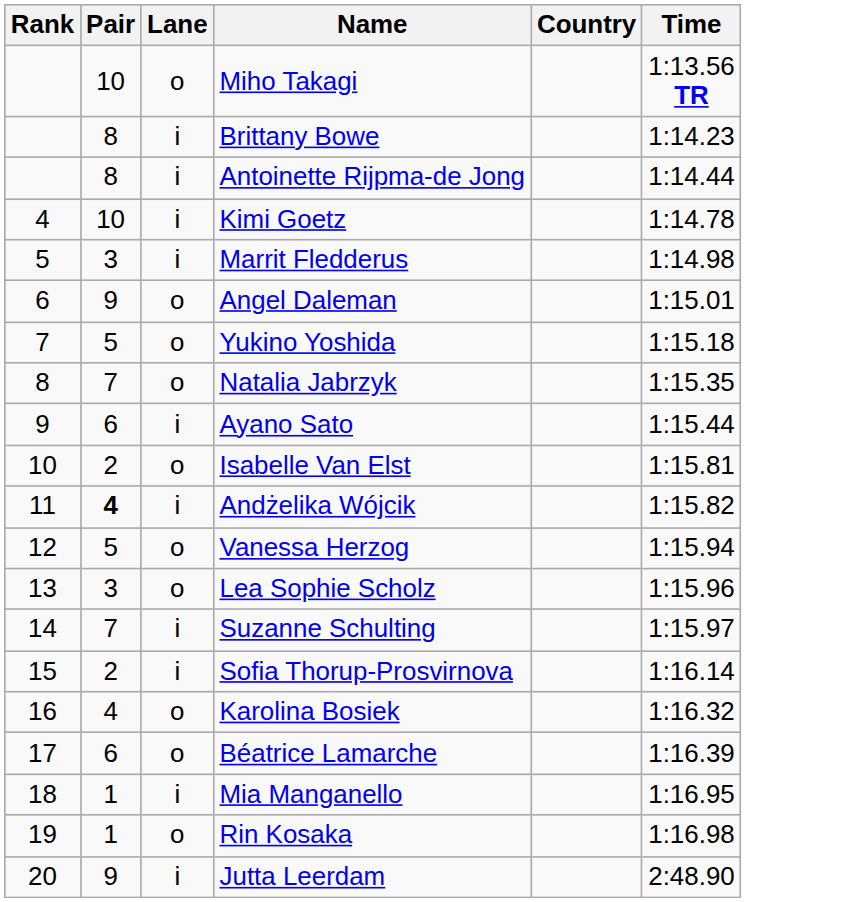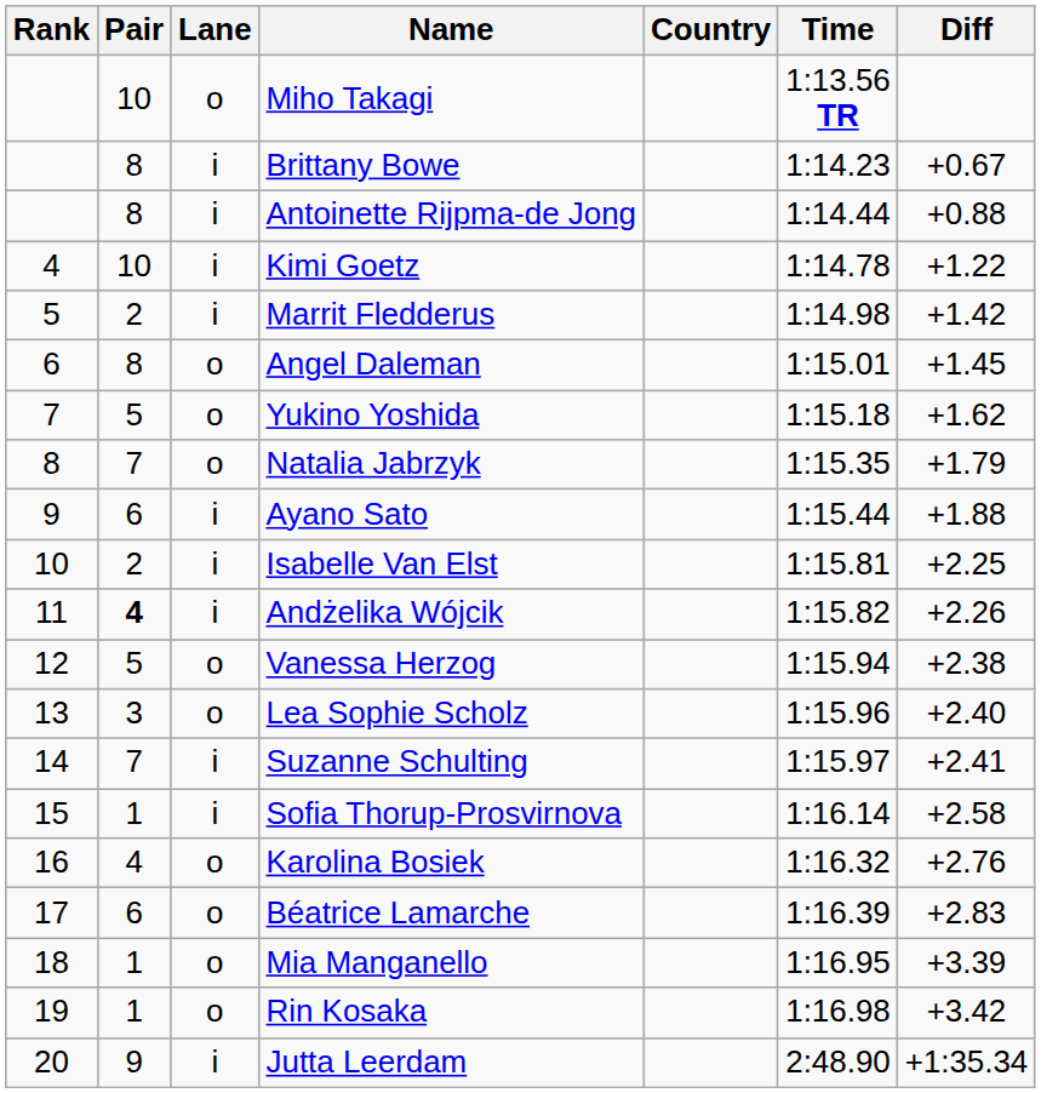 <table class="wikitable sortable" style="text-align:center">
 <tr>
 <th>Rank</th>
 <th>Pair</th>
 <th>Lane</th>
 <th>Name</th>
 <th>Country</th>
 <th>Time</th>
+<th>Diff</th>
 </tr>
 <tr>
 <td></td>
 <td>10</td>
 <td>o</td>
 <td align=left><a href='#'>Miho Takagi</a></td>
 <td align=left></td>
 <td>1:13.56<br><strong><a href='#'>TR</a></strong></td>
+<td></td>
 </tr>
 <tr>
 <td></td>
 <td>8</td>
 <td>i</td>
 <td align=left><a href='#'>Brittany Bowe</a></td>
 <td align=left></td>
 <td>1:14.23</td>
+<td>+0.67</td>
 </tr>
 <tr>
 <td></td>
 <td>8</td>
 <td>i</td>
 <td align=left><a href='#'>Antoinette Rijpma-de Jong</a></td>
 <td align=left></td>
 <td>1:14.44</td>
+<td>+0.88</td>
 </tr>
 <tr>
 <td>4</td>
 <td>10</td>
 <td>i</td>
 <td align=left><a href='#'>Kimi Goetz</a></td>
 <td align=left></td>
 <td>1:14.78</td>
+<td>+1.22</td>
 </tr>
 <tr>
 <td>5</td>
-<td>3</td>
+<td>2</td>
 <td>i</td>
 <td align=left><a href='#'>Marrit Fledderus</a></td>
 <td align=left></td>
 <td>1:14.98</td>
+<td>+1.42</td>
 </tr>
 <tr>
 <td>6</td>
-<td>9</td>
+<td>8</td>
 <td>o</td>
 <td align=left><a href='#'>Angel Daleman</a></td>
 <td align=left></td>
 <td>1:15.01</td>
+<td>+1.45</td>
 </tr>
 <tr>
 <td>7</td>
 <td>5</td>
 <td>o</td>
 <td align=left><a href='#'>Yukino Yoshida</a></td>
 <td align=left></td>
 <td>1:15.18</td>
+<td>+1.62</td>
 </tr>
 <tr>
 <td>8</td>
 <td>7</td>
 <td>o</td>
 <td align=left><a href='#'>Natalia Jabrzyk</a></td>
 <td align=left></td>
 <td>1:15.35</td>
+<td>+1.79</td>
 </tr>
 <tr>
 <td>9</td>
 <td>6</td>
 <td>i</td>
 <td align=left><a href='#'>Ayano Sato</a></td>
 <td align=left></td>
 <td>1:15.44</td>
+<td>+1.88</td>
 </tr>
 <tr>
 <td>10</td>
 <td>2</td>
-<td>o</td>
+<td>i</td>
 <td align=left><a href='#'>Isabelle Van Elst</a></td>
 <td align=left></td>
 <td>1:15.81</td>
+<td>+2.25</td>
 </tr>
 <tr>
 <td>11</td>
 <td><strong>4</strong></td>
 <td>i</td>
 <td align=left><a href='#'>Andżelika Wójcik</a></td>
 <td align=left></td>
 <td>1:15.82</td>
+<td>+2.26</td>
 </tr>
 <tr>
 <td>12</td>
 <td>5</td>
 <td>o</td>
 <td align=left><a href='#'>Vanessa Herzog</a></td>
 <td align=left></td>
 <td>1:15.94</td>
+<td>+2.38</td>
 </tr>
 <tr>
 <td>13</td>
 <td>3</td>
 <td>o</td>
 <td align=left><a href='#'>Lea Sophie Scholz</a></td>
 <td align=left></td>
 <td>1:15.96</td>
+<td>+2.40</td>
 </tr>
 <tr>
 <td>14</td>
 <td>7</td>
 <td>i</td>
 <td align=left><a href='#'>Suzanne Schulting</a></td>
 <td align=left></td>
 <td>1:15.97</td>
+<td>+2.41</td>
 </tr>
 <tr>
 <td>15</td>
-<td>2</td>
+<td>1</td>
 <td>i</td>
 <td align=left><a href='#'>Sofia Thorup-Prosvirnova</a></td>
 <td align=left></td>
 <td>1:16.14</td>
+<td>+2.58</td>
 </tr>
 <tr>
 <td>16</td>
 <td>4</td>
 <td>o</td>
 <td align=left><a href='#'>Karolina Bosiek</a></td>
 <td align=left></td>
 <td>1:16.32</td>
+<td>+2.76</td>
 </tr>
 <tr>
 <td>17</td>
 <td>6</td>
 <td>o</td>
 <td align=left><a href='#'>Béatrice Lamarche</a></td>
 <td align=left></td>
 <td>1:16.39</td>
+<td>+2.83</td>
 </tr>
 <tr>
 <td>18</td>
 <td>1</td>
-<td>i</td>
+<td>o</td>
 <td align=left><a href='#'>Mia Manganello</a></td>
 <td align=left></td>
 <td>1:16.95</td>
+<td>+3.39</td>
 </tr>
 <tr>
 <td>19</td>
 <td>1</td>
 <td>o</td>
 <td align=left><a href='#'>Rin Kosaka</a></td>
 <td align=left></td>
 <td>1:16.98</td>
+<td>+3.42</td>
 </tr>
 <tr>
 <td>20</td>
 <td>9</td>
 <td>i</td>
 <td align=left><a href='#'>Jutta Leerdam</a></td>
 <td align=left></td>
 <td>2:48.90</td>
+<td>+1:35.34</td>
 </tr>
 </table>
